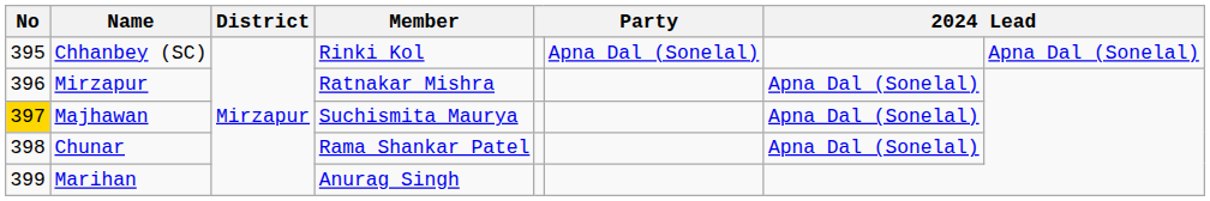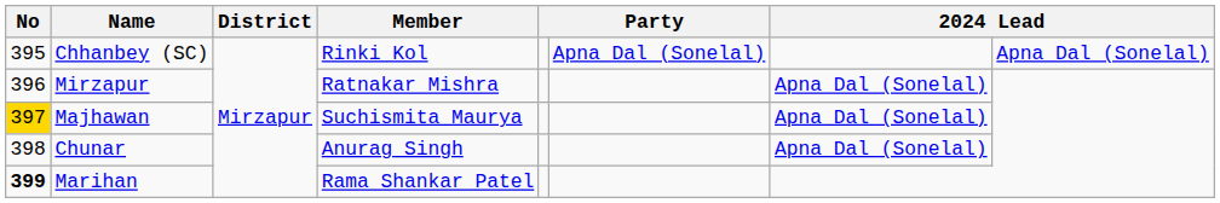 <table class="wikitable sortable">
 <tr>
 <th>No</th>
 <th>Name</th>
 <th>District</th>
 <th>Member</th>
 <th colspan="2">Party</th>
 <th colspan="2">2024 Lead</th>
 </tr>
 <tr>
 <td>395</td>
 <td><a href='#'>Chhanbey</a>  (SC)</td>
 <td rowspan="5"><a href='#'>Mirzapur</a></td>
 <td><a href='#'>Rinki Kol</a></td>
 <td style=background-color:></td>
 <td><a href='#'>Apna Dal (Sonelal)</a></td>
 <td style=background-color:></td>
 <td><a href='#'>Apna Dal (Sonelal)</a></td>
 </tr>
 <tr>
 <td>396</td>
 <td><a href='#'>Mirzapur</a></td>
 <td><a href='#'>Ratnakar Mishra</a></td>
 <td></td>
 <td style=background-color:></td>
 <td><a href='#'>Apna Dal (Sonelal)</a></td>
 </tr>
 <tr>
 <td style="background: gold;">397</td>
 <td><a href='#'>Majhawan</a></td>
 <td><a href='#'>Suchismita Maurya</a></td>
 <td></td>
 <td style=background-color:></td>
 <td><a href='#'>Apna Dal (Sonelal)</a></td>
 </tr>
 <tr>
 <td>398</td>
 <td><a href='#'>Chunar</a></td>
-<td><a href='#'>Rama Shankar Patel</a></td>
+<td><a href='#'>Anurag Singh</a></td>
 <td></td>
 <td style=background-color:></td>
 <td><a href='#'>Apna Dal (Sonelal)</a></td>
 </tr>
 <tr>
-<td>399</td>
+<td><strong>399</strong></td>
 <td><a href='#'>Marihan</a></td>
-<td><a href='#'>Anurag Singh</a></td>
+<td><a href='#'>Rama Shankar Patel</a></td>
 <td></td>
 <td></td>
 </tr>
 </table>
